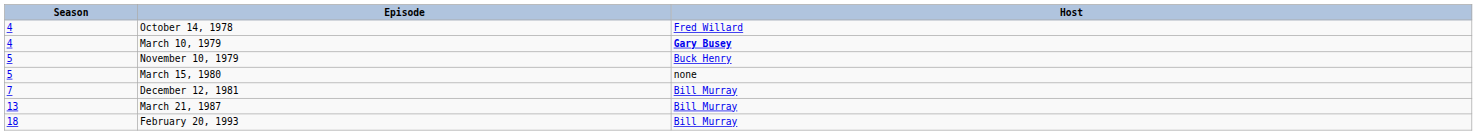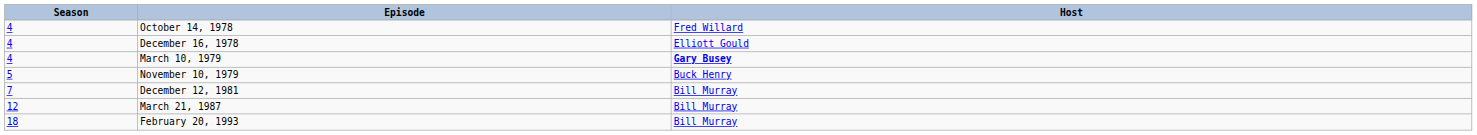 <table class="wikitable" style="width:100%;">
 <tr>
 <th style="background:#B0C4DE;" width="5%">Season</th>
 <th style="background:#B0C4DE;" width="20%">Episode</th>
 <th style="background:#B0C4DE;" width="30%">Host</th>
 </tr>
 <tr>
 <td><a href='#'>4</a></td>
 <td>October 14, 1978</td>
 <td><a href='#'>Fred Willard</a></td>
 </tr>
 <tr>
 <td><a href='#'>4</a></td>
+<td>December 16, 1978</td>
+<td><a href='#'>Elliott Gould</a></td>
+</tr>
+<tr>
+<td><a href='#'>4</a></td>
 <td>March 10, 1979</td>
 <td><strong><a href='#'>Gary Busey</a></strong></td>
 </tr>
 <tr>
 <td><a href='#'>5</a></td>
 <td>November 10, 1979</td>
 <td><a href='#'>Buck Henry</a></td>
 </tr>
 <tr>
-<td><a href='#'>5</a></td>
-<td>March 15, 1980</td>
-<td>none</td>
-</tr>
-<tr>
 <td><a href='#'>7</a></td>
 <td>December 12, 1981</td>
 <td><a href='#'>Bill Murray</a></td>
 </tr>
 <tr>
-<td><a href='#'>13</a></td>
+<td><a href='#'>12</a></td>
 <td>March 21, 1987</td>
 <td><a href='#'>Bill Murray</a></td>
 </tr>
 <tr>
 <td><a href='#'>18</a></td>
 <td>February 20, 1993</td>
 <td><a href='#'>Bill Murray</a></td>
 </tr>
 </table>
